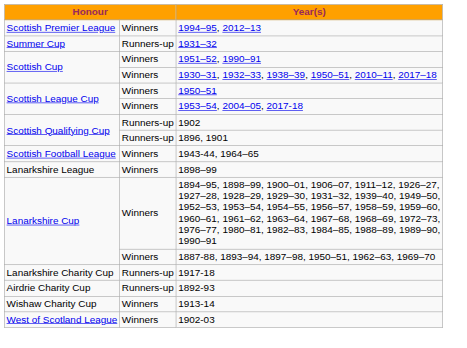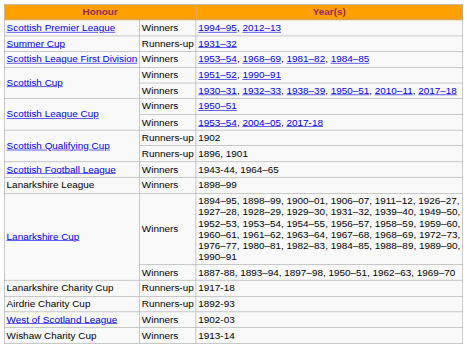 <table class="wikitable">
 <tr>
 <th colspan=2 style="background:#ffa000; color:#98285c;">Honour</th>
 <th style="background:#ffa000; color:#98285c;">Year(s)</th>
 </tr>
 <tr>
 <td><a href='#'>Scottish Premier League</a></td>
 <td>Winners</td>
 <td><a href='#'>1994–95</a>, <a href='#'>2012–13</a></td>
 </tr>
 <tr>
 <td><a href='#'>Summer Cup</a></td>
 <td>Runners-up</td>
 <td><a href='#'>1931–32</a></td>
+</tr>
+<tr>
+<td><a href='#'>Scottish League First Division</a></td>
+<td>Winners</td>
+<td><a href='#'>1953–54</a>, <a href='#'>1968–69</a>, <a href='#'>1981–82</a>, <a href='#'>1984–85</a></td>
 </tr>
 <tr>
 <td rowspan=2><a href='#'>Scottish Cup</a></td>
 <td>Winners</td>
 <td><a href='#'>1951–52</a>, <a href='#'>1990–91</a></td>
 </tr>
 <tr>
 <td>Winners</td>
 <td><a href='#'>1930–31</a>, <a href='#'>1932–33</a>, <a href='#'>1938–39</a>, <a href='#'>1950–51</a>, <a href='#'>2010–11</a>, <a href='#'>2017–18</a></td>
 </tr>
 <tr>
 <td rowspan=2><a href='#'>Scottish League Cup</a></td>
 <td>Winners</td>
 <td><a href='#'>1950–51</a></td>
 </tr>
 <tr>
 <td>Winners</td>
 <td><a href='#'>1953–54</a>, <a href='#'>2004–05</a>, <a href='#'>2017-18</a></td>
 </tr>
 <tr>
 <td rowspan=2><a href='#'>Scottish Qualifying Cup</a></td>
 <td>Runners-up</td>
 <td>1902</td>
 </tr>
 <tr>
 <td>Runners-up</td>
 <td>1896, 1901</td>
 </tr>
 <tr>
 <td><a href='#'>Scottish Football League</a></td>
 <td>Winners</td>
 <td>1943-44, 1964–65</td>
 </tr>
 <tr>
 <td>Lanarkshire League</td>
 <td>Winners</td>
 <td>1898–99</td>
 </tr>
 <tr>
 <td rowspan=2><a href='#'>Lanarkshire Cup</a></td>
 <td>Winners</td>
 <td>1894–95, 1898–99, 1900–01, 1906–07, 1911–12, 1926–27,<br> 1927–28, 1928–29, 1929–30, 1931–32, 1939–40, 1949–50,<br> 1952–53, 1953–54, 1954–55, 1956–57, 1958–59, 1959–60,<br> 1960–61, 1961–62, 1963–64, 1967–68, 1968–69, 1972–73,<br> 1976–77, 1980–81, 1982–83, 1984–85, 1988–89, 1989–90,<br> 1990–91</td>
 </tr>
 <tr>
 <td>Winners</td>
 <td>1887-88, 1893–94, 1897–98, 1950–51, 1962–63, 1969–70</td>
 </tr>
 <tr>
 <td>Lanarkshire Charity Cup</td>
 <td>Runners-up</td>
 <td>1917-18</td>
 </tr>
 <tr>
 <td>Airdrie Charity Cup</td>
 <td>Runners-up</td>
 <td>1892-93</td>
 </tr>
 <tr>
+<td><a href='#'>West of Scotland League</a></td>
+<td>Winners</td>
+<td>1902-03</td>
+</tr>
+<tr>
 <td>Wishaw Charity Cup</td>
 <td>Winners</td>
 <td>1913-14</td>
 </tr>
-<tr>
-<td><a href='#'>West of Scotland League</a></td>
-<td>Winners</td>
-<td>1902-03</td>
-</tr>
 </table>
